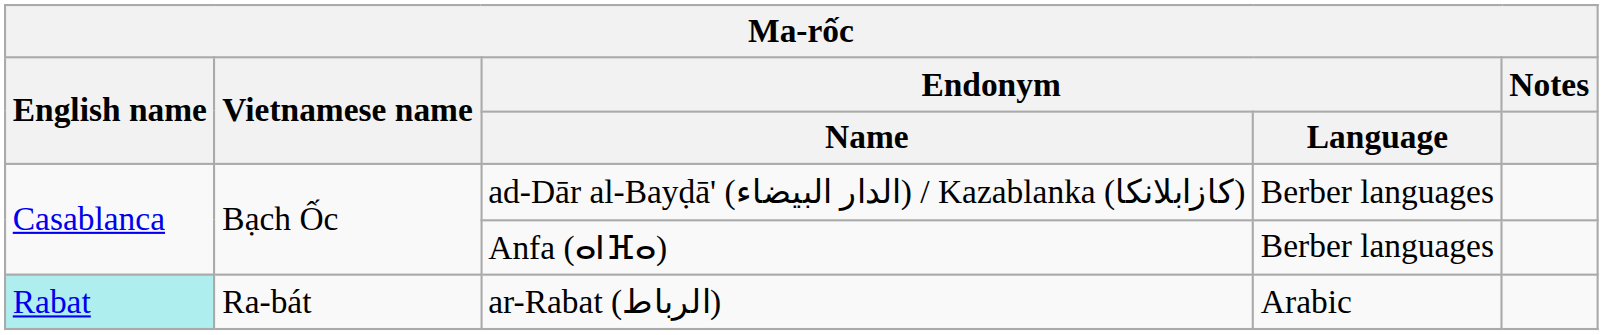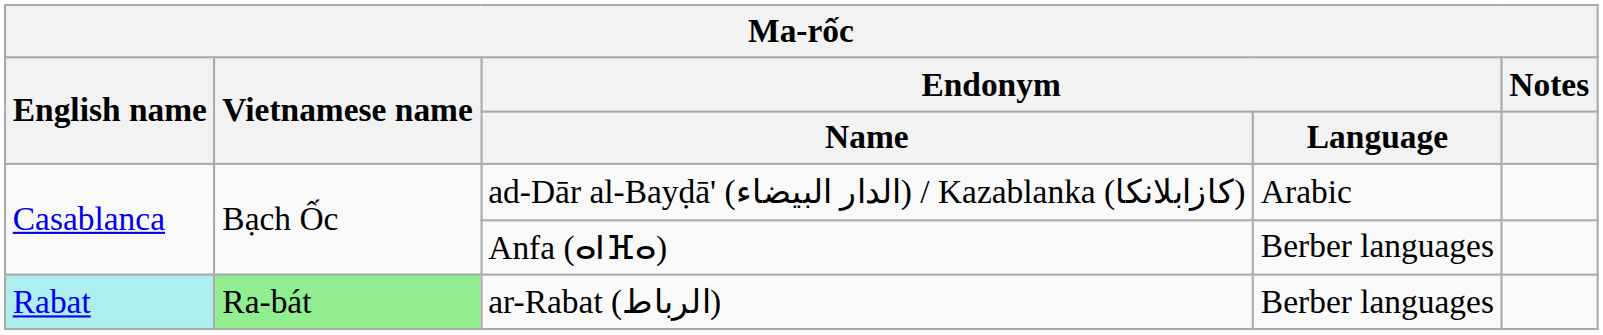 <table class="wikitable sortable">
 <tr>
 <th colspan="5"> Ma-rốc</th>
 </tr>
 <tr>
 <th rowspan="2">English name</th>
 <th rowspan="2">Vietnamese name</th>
 <th colspan="2">Endonym</th>
 <th>Notes</th>
 </tr>
 <tr>
 <th>Name</th>
 <th>Language</th>
 <th></th>
 </tr>
 <tr>
 <td rowspan="2"><a href='#'>Casablanca</a></td>
 <td rowspan="2">Bạch Ốc</td>
 <td>ad-Dār al-Bayḍā' (الدار البيضاء) / Kazablanka (كازابلانكا)</td>
-<td>Berber languages</td>
+<td>Arabic</td>
 <td></td>
 </tr>
 <tr>
 <td>Anfa (ⴰⵏⴼⴰ)</td>
 <td>Berber languages</td>
 <td></td>
 </tr>
 <tr>
 <td style="background: paleturquoise;"><a href='#'>Rabat</a></td>
-<td>Ra-bát</td>
+<td style="background: lightgreen;">Ra-bát</td>
 <td>ar-Rabat (الرباط)</td>
-<td>Arabic</td>
+<td>Berber languages</td>
 <td></td>
 </tr>
 </table>
